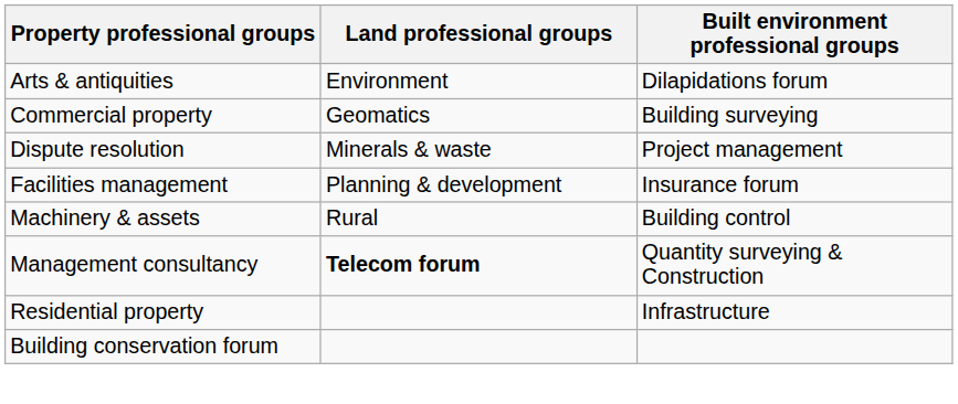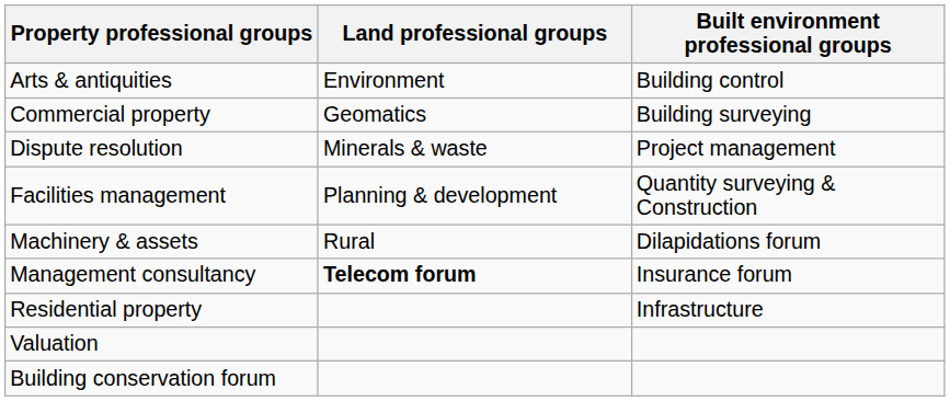 <table class="wikitable">
 <tr>
 <th scope="col" width="225">Property professional groups</th>
 <th scope="col" width="225">Land professional groups</th>
 <th scope="col" width="225">Built environment professional groups</th>
 </tr>
 <tr>
 <td>Arts & antiquities</td>
 <td>Environment</td>
-<td>Dilapidations forum</td>
+<td>Building control</td>
 </tr>
 <tr>
 <td>Commercial property</td>
 <td>Geomatics</td>
 <td>Building surveying</td>
 </tr>
 <tr>
 <td>Dispute resolution</td>
 <td>Minerals & waste</td>
 <td>Project management</td>
 </tr>
 <tr>
 <td>Facilities management</td>
 <td>Planning & development</td>
-<td>Insurance forum</td>
+<td>Quantity surveying & Construction</td>
 </tr>
 <tr>
 <td>Machinery & assets</td>
 <td>Rural</td>
-<td>Building control</td>
+<td>Dilapidations forum</td>
 </tr>
 <tr>
 <td>Management consultancy</td>
 <td><strong>Telecom forum</strong></td>
-<td>Quantity surveying & Construction</td>
+<td>Insurance forum</td>
 </tr>
 <tr>
 <td>Residential property</td>
 <td></td>
 <td>Infrastructure</td>
 </tr>
 <tr>
+<td>Valuation</td>
+<td></td>
+<td></td>
+</tr>
+<tr>
 <td>Building conservation forum</td>
 <td></td>
 <td></td>
 </tr>
 </table>
